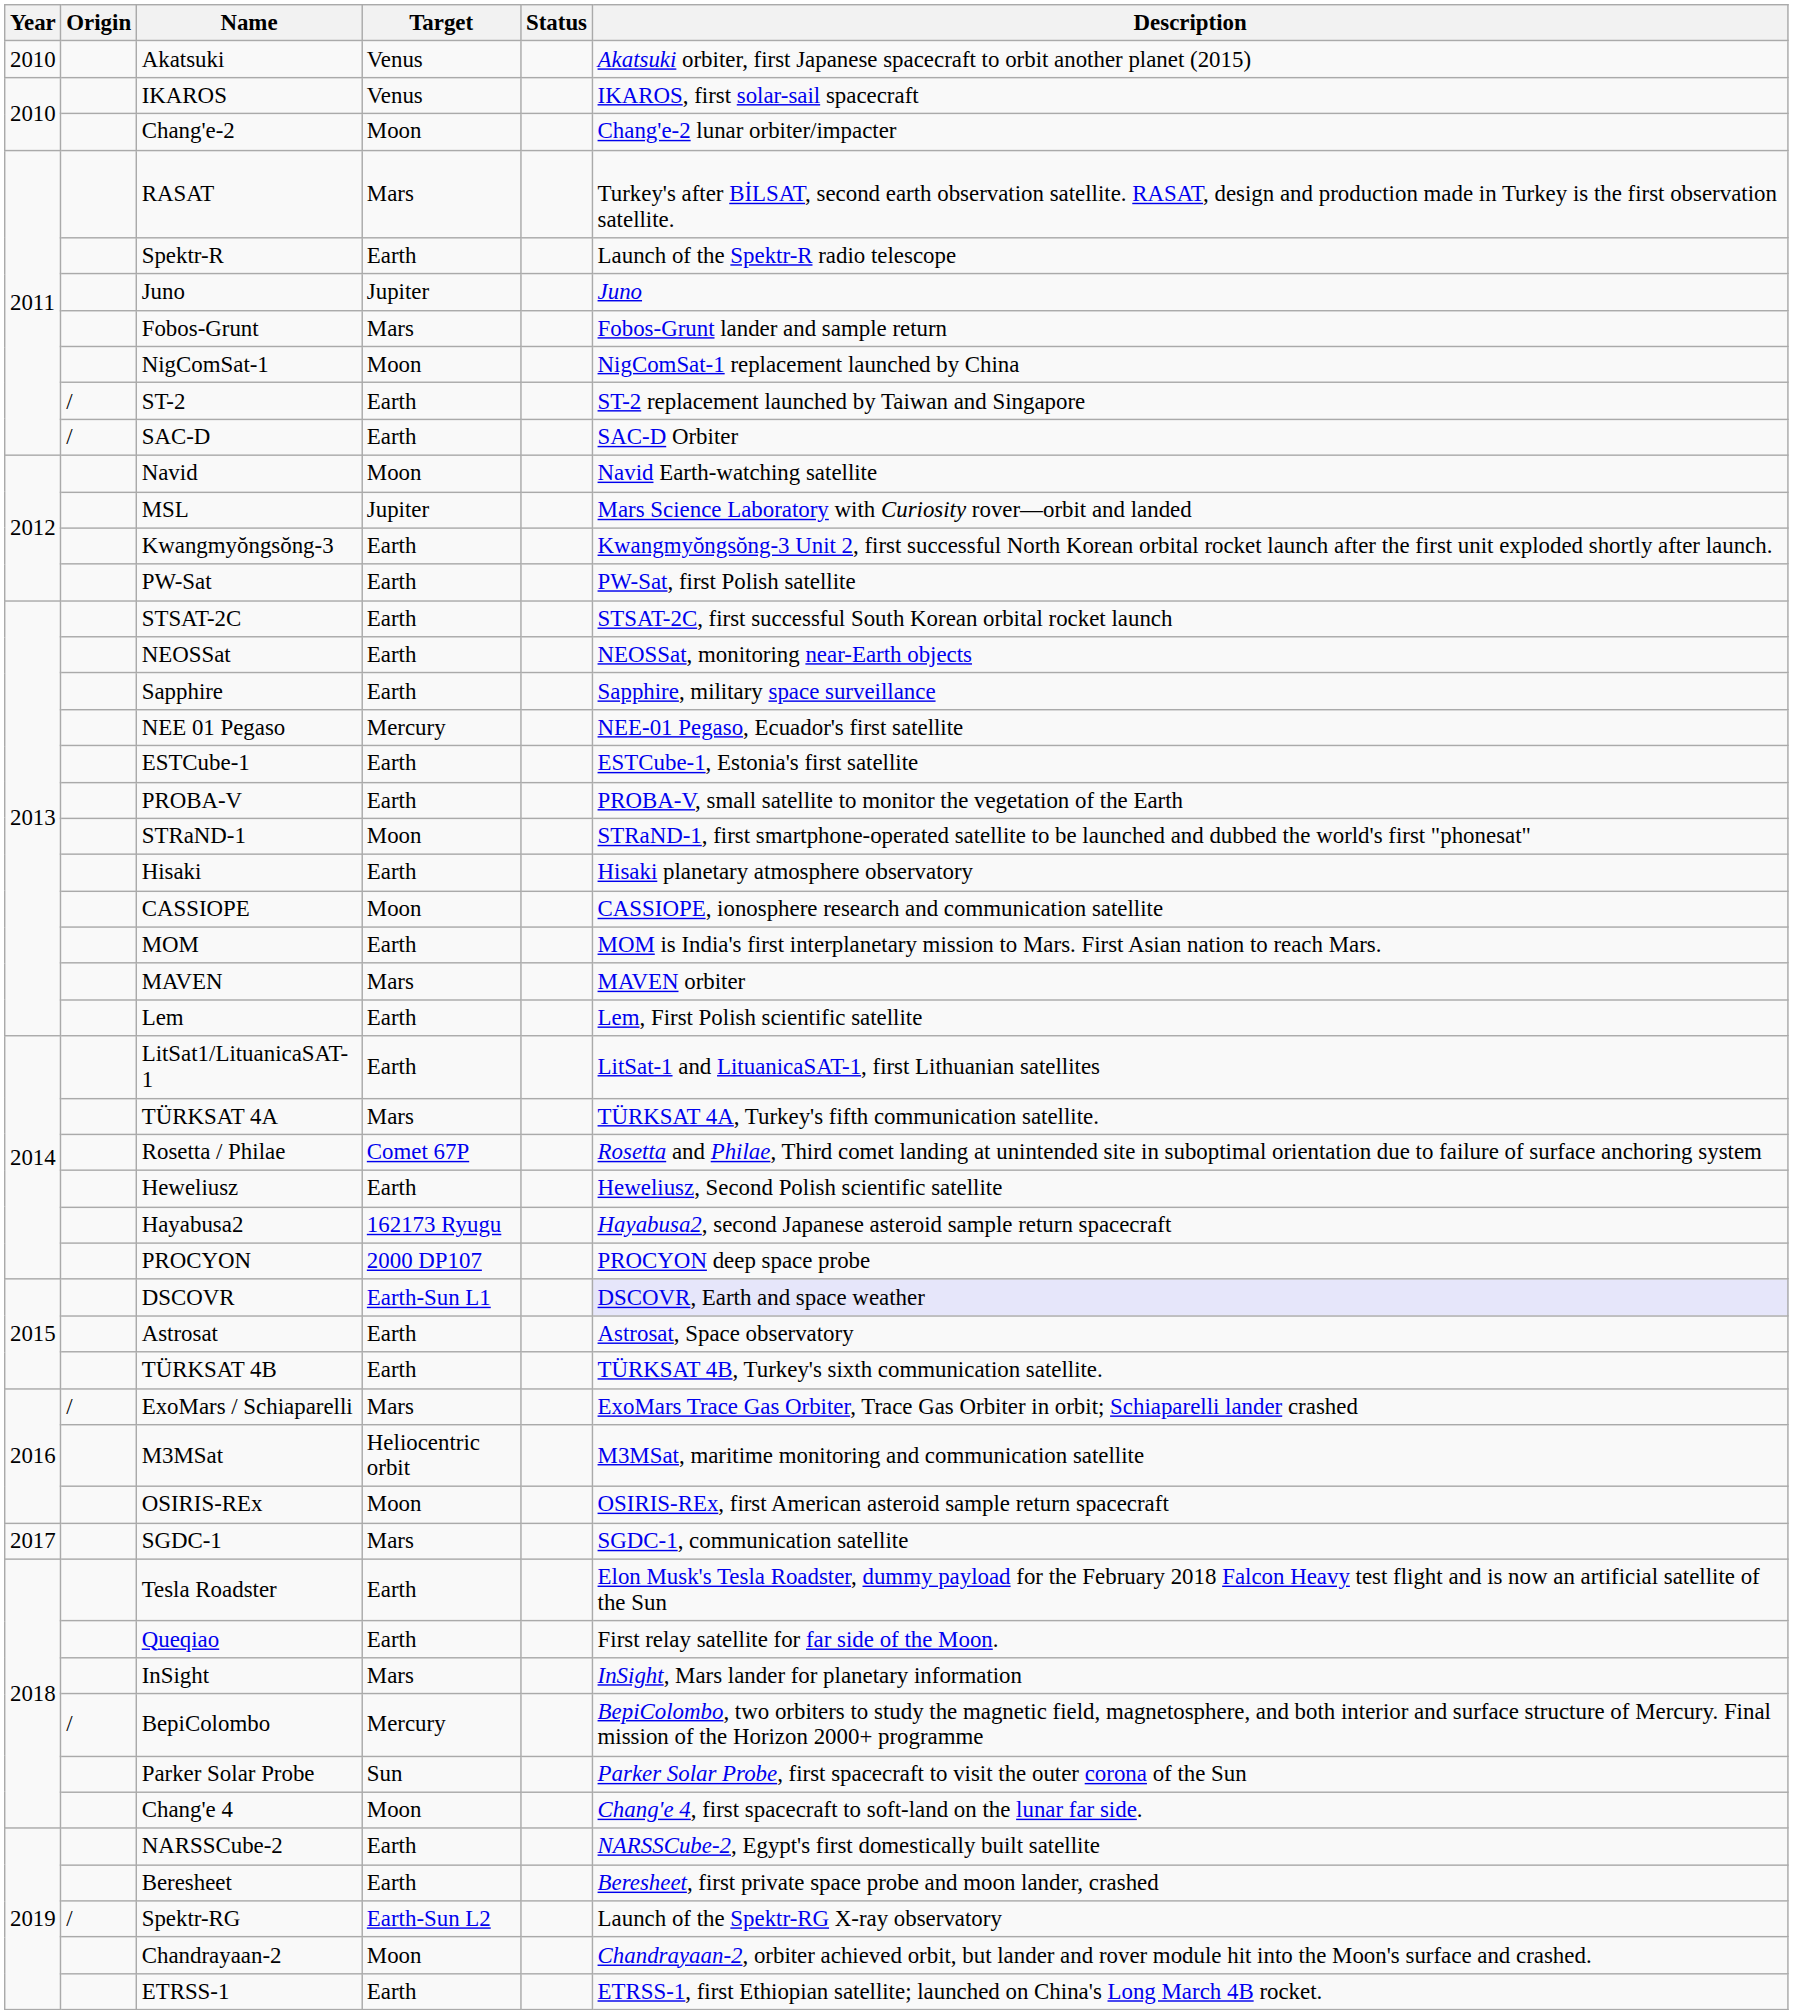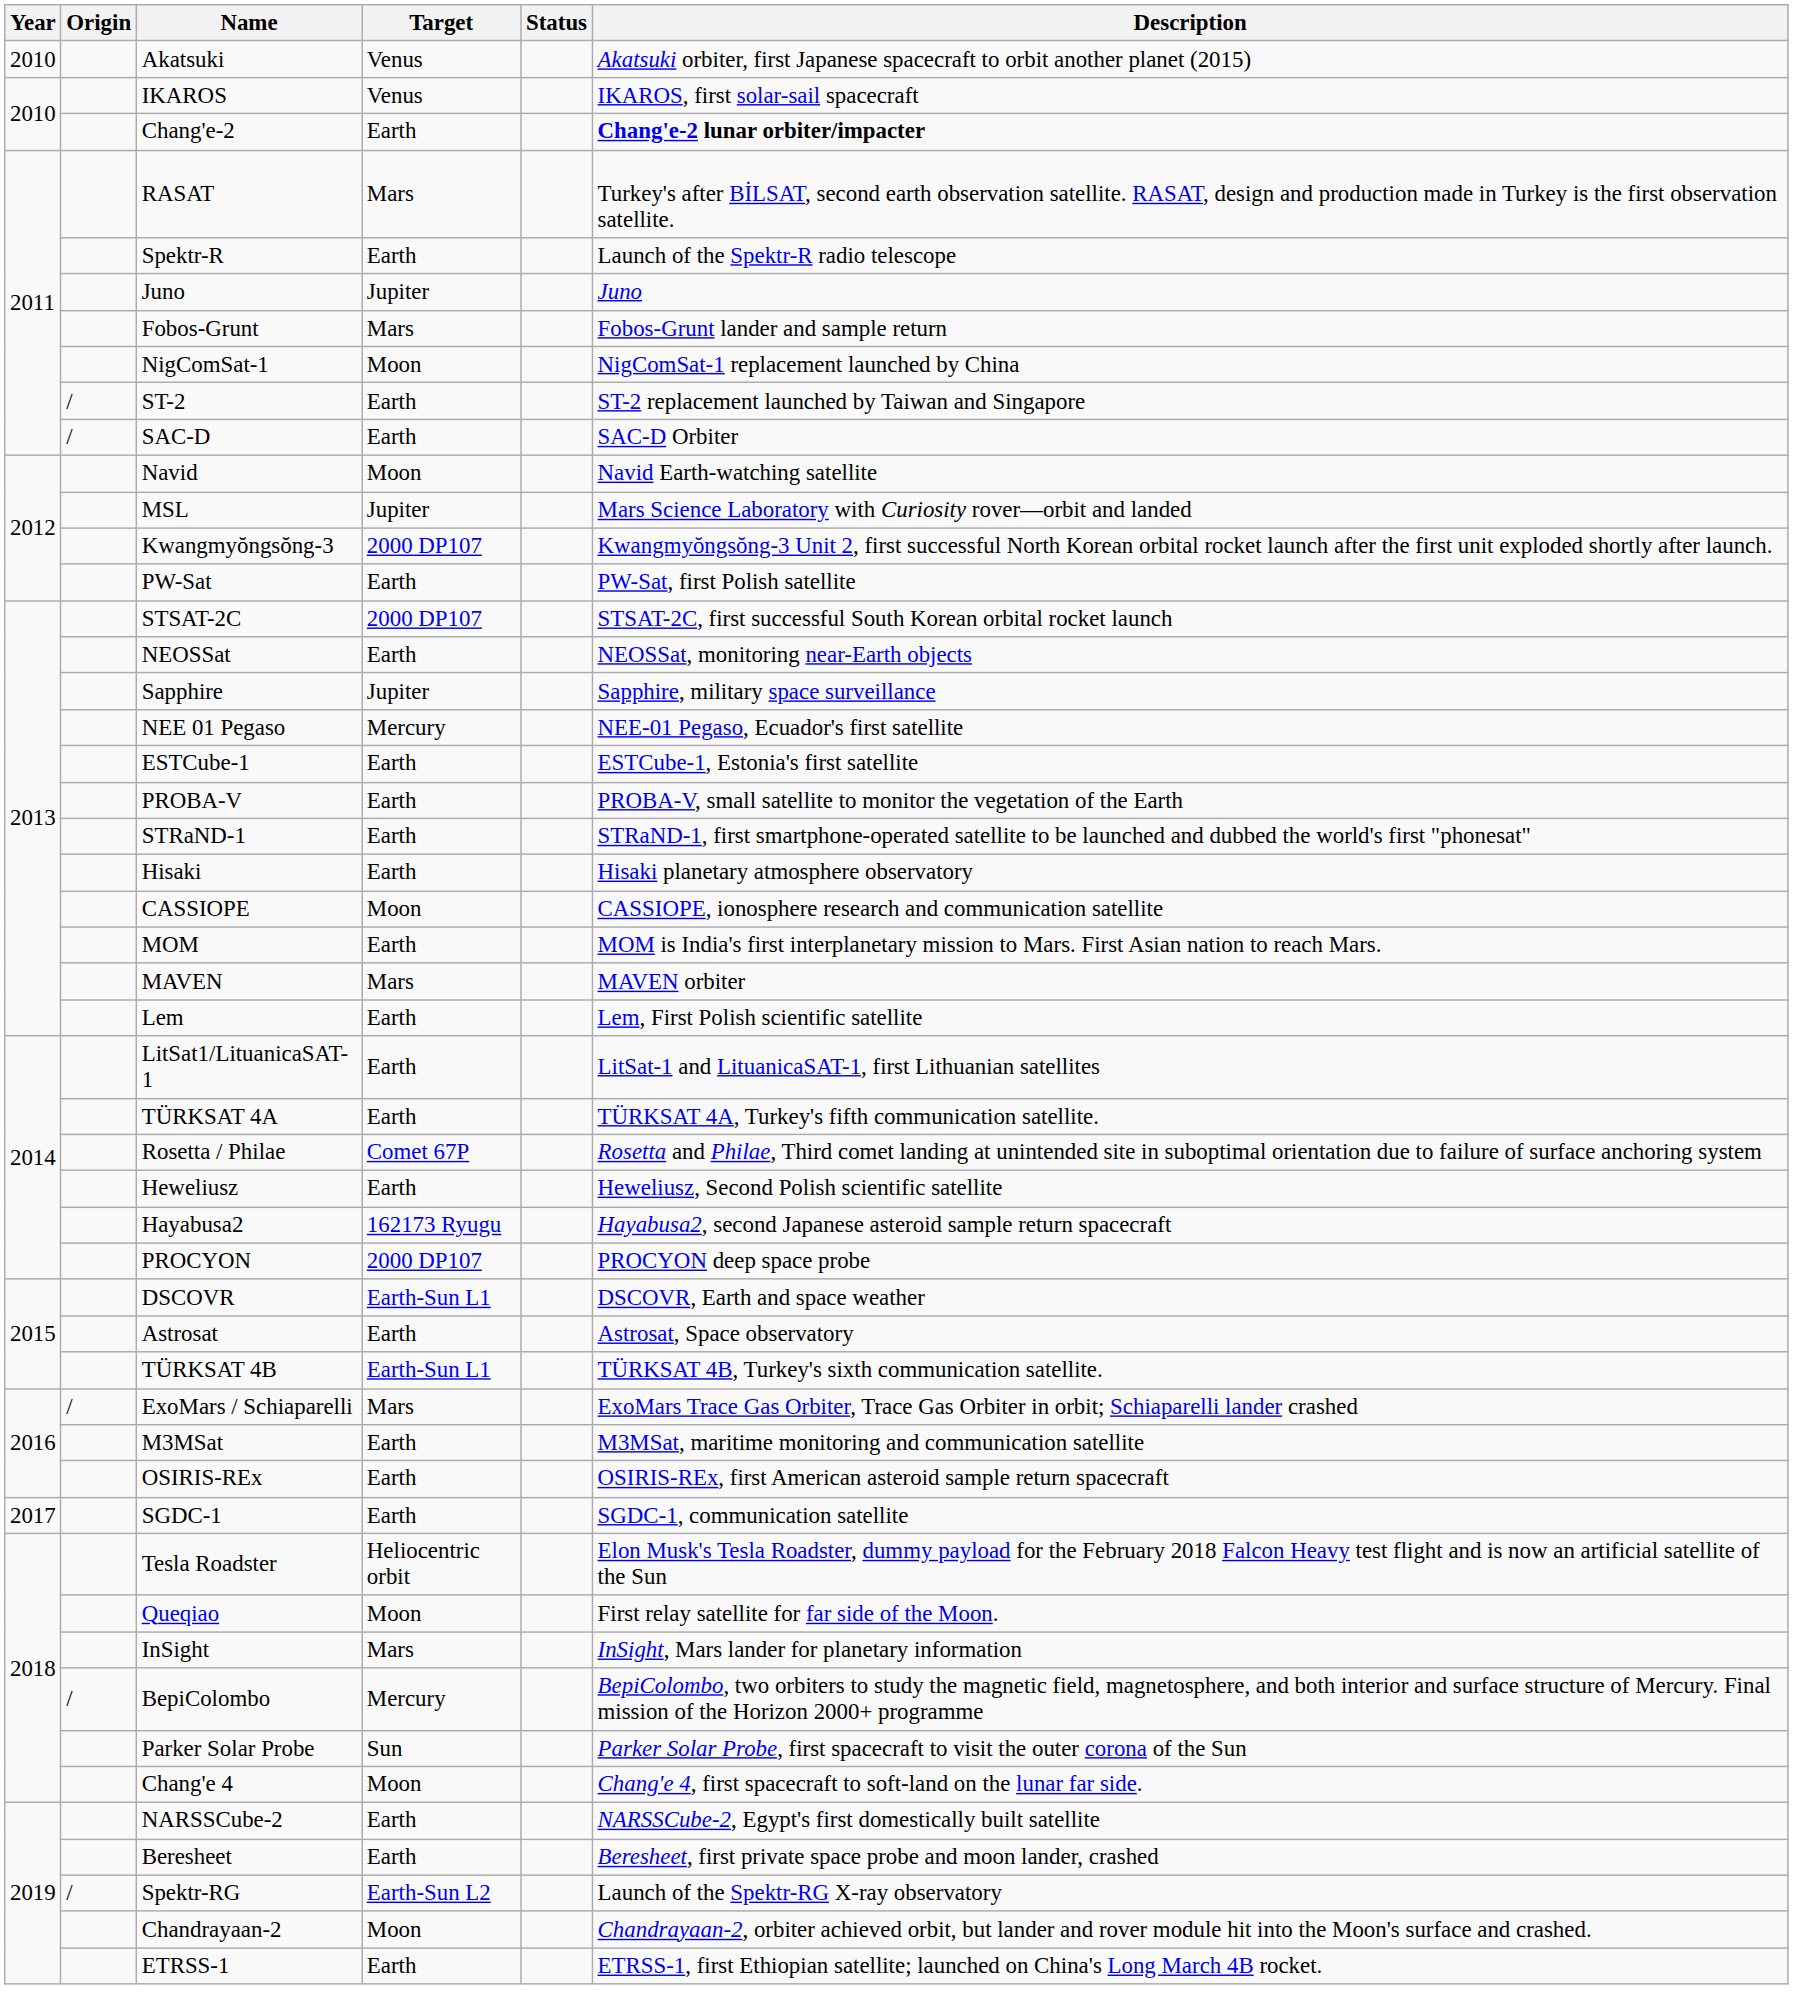 <table class="wikitable sortable mw-collapsible">
 <tr>
 <th scope="col" class="unsortable">Year</th>
 <th scope="col">Origin</th>
 <th scope="col">Name</th>
 <th scope="col">Target</th>
 <th scope="col">Status</th>
 <th scope="col" class="unsortable">Description</th>
 </tr>
 <tr>
 <td>2010</td>
 <td></td>
 <td>Akatsuki</td>
 <td>Venus</td>
 <td></td>
 <td><em><a href='#'>Akatsuki</a></em> orbiter, first Japanese spacecraft to orbit another planet (2015)</td>
 </tr>
 <tr>
 <td rowspan=2>2010</td>
 <td></td>
 <td>IKAROS</td>
 <td>Venus</td>
 <td></td>
 <td><a href='#'>IKAROS</a>, first <a href='#'>solar-sail</a> spacecraft</td>
 </tr>
 <tr>
 <td></td>
 <td>Chang'e-2</td>
-<td>Moon</td>
+<td>Earth</td>
 <td></td>
-<td><a href='#'>Chang'e-2</a> lunar orbiter/impacter</td>
+<td><strong><a href='#'>Chang'e-2</a> lunar orbiter/impacter</strong></td>
 </tr>
 <tr>
 <td rowspan=7>2011</td>
 <td></td>
 <td>RASAT</td>
 <td>Mars</td>
 <td></td>
 <td><br>Turkey's after <a href='#'>BİLSAT</a>, second earth observation satellite. <a href='#'>RASAT</a>, design and production made in Turkey is the first observation satellite.</td>
 </tr>
 <tr>
 <td></td>
 <td>Spektr-R</td>
 <td>Earth</td>
 <td></td>
 <td>Launch of the <a href='#'>Spektr-R</a> radio telescope</td>
 </tr>
 <tr>
 <td></td>
 <td>Juno</td>
 <td>Jupiter</td>
 <td></td>
 <td><em><a href='#'>Juno</a></em></td>
 </tr>
 <tr>
 <td></td>
 <td>Fobos-Grunt</td>
 <td>Mars</td>
 <td></td>
 <td><a href='#'>Fobos-Grunt</a> lander and sample return</td>
 </tr>
 <tr>
 <td></td>
 <td>NigComSat-1</td>
 <td>Moon</td>
 <td></td>
 <td><a href='#'>NigComSat-1</a> replacement launched by China</td>
 </tr>
 <tr>
 <td> / </td>
 <td>ST-2</td>
 <td>Earth</td>
 <td></td>
 <td><a href='#'>ST-2</a> replacement launched by Taiwan and Singapore</td>
 </tr>
 <tr>
 <td> / </td>
 <td>SAC-D</td>
 <td>Earth</td>
 <td></td>
 <td><a href='#'>SAC-D</a> Orbiter</td>
 </tr>
 <tr>
 <td rowspan=4>2012</td>
 <td></td>
 <td>Navid</td>
 <td>Moon</td>
 <td></td>
 <td><a href='#'>Navid</a> Earth-watching satellite</td>
 </tr>
 <tr>
 <td></td>
 <td>MSL</td>
 <td>Jupiter</td>
 <td></td>
 <td><a href='#'>Mars Science Laboratory</a> with <em>Curiosity</em> rover—orbit and landed</td>
 </tr>
 <tr>
 <td></td>
 <td>Kwangmyŏngsŏng-3</td>
-<td>Earth</td>
+<td><a href='#'>2000 DP107</a></td>
 <td></td>
 <td><a href='#'>Kwangmyŏngsŏng-3 Unit 2</a>, first successful North Korean orbital rocket launch after the first unit exploded shortly after launch.</td>
 </tr>
 <tr>
 <td></td>
 <td>PW-Sat</td>
 <td>Earth</td>
 <td></td>
 <td><a href='#'>PW-Sat</a>, first Polish satellite</td>
 </tr>
 <tr>
 <td rowspan=12>2013</td>
 <td></td>
 <td>STSAT-2C</td>
-<td>Earth</td>
+<td><a href='#'>2000 DP107</a></td>
 <td></td>
 <td><a href='#'>STSAT-2C</a>, first successful South Korean orbital rocket launch</td>
 </tr>
 <tr>
 <td></td>
 <td>NEOSSat</td>
 <td>Earth</td>
 <td></td>
 <td><a href='#'>NEOSSat</a>, monitoring <a href='#'>near-Earth objects</a></td>
 </tr>
 <tr>
 <td></td>
 <td>Sapphire</td>
-<td>Earth</td>
+<td>Jupiter</td>
 <td></td>
 <td><a href='#'>Sapphire</a>, military <a href='#'>space surveillance</a></td>
 </tr>
 <tr>
 <td></td>
 <td>NEE 01 Pegaso</td>
 <td>Mercury</td>
 <td></td>
 <td><a href='#'>NEE-01 Pegaso</a>, Ecuador's first satellite</td>
 </tr>
 <tr>
 <td></td>
 <td>ESTCube-1</td>
 <td>Earth</td>
 <td></td>
 <td><a href='#'>ESTCube-1</a>, Estonia's first satellite</td>
 </tr>
 <tr>
 <td></td>
 <td>PROBA-V</td>
 <td>Earth</td>
 <td></td>
 <td><a href='#'>PROBA-V</a>, small satellite to monitor the vegetation of the Earth</td>
 </tr>
 <tr>
 <td></td>
 <td>STRaND-1</td>
-<td>Moon</td>
+<td>Earth</td>
 <td></td>
 <td><a href='#'>STRaND-1</a>, first smartphone-operated satellite to be launched and dubbed the world's first "phonesat"</td>
 </tr>
 <tr>
 <td></td>
 <td>Hisaki</td>
 <td>Earth</td>
 <td></td>
 <td><a href='#'>Hisaki</a>  planetary atmosphere observatory</td>
 </tr>
 <tr>
 <td></td>
 <td>CASSIOPE</td>
 <td>Moon</td>
 <td></td>
 <td><a href='#'>CASSIOPE</a>, ionosphere research and communication satellite</td>
 </tr>
 <tr>
 <td></td>
 <td>MOM</td>
 <td>Earth</td>
 <td></td>
 <td><a href='#'>MOM</a> is India's first interplanetary mission to Mars. First Asian nation to reach Mars.</td>
 </tr>
 <tr>
 <td></td>
 <td>MAVEN</td>
 <td>Mars</td>
 <td></td>
 <td><a href='#'>MAVEN</a> orbiter</td>
 </tr>
 <tr>
 <td></td>
 <td>Lem</td>
 <td>Earth</td>
 <td></td>
 <td><a href='#'>Lem</a>, First Polish scientific satellite</td>
 </tr>
 <tr>
 <td rowspan=6>2014</td>
 <td></td>
 <td>LitSat1/LituanicaSAT-1</td>
 <td>Earth</td>
 <td></td>
 <td><a href='#'>LitSat-1</a> and <a href='#'>LituanicaSAT-1</a>, first Lithuanian satellites</td>
 </tr>
 <tr>
 <td></td>
 <td>TÜRKSAT 4A</td>
-<td>Mars</td>
+<td>Earth</td>
 <td></td>
 <td><a href='#'>TÜRKSAT 4A</a>, Turkey's fifth communication satellite.</td>
 </tr>
 <tr>
 <td></td>
 <td>Rosetta / Philae</td>
 <td><a href='#'>Comet 67P</a></td>
 <td></td>
 <td><em><a href='#'>Rosetta</a></em> and <em><a href='#'>Philae</a></em>, Third comet landing at unintended site in suboptimal orientation due to failure of surface anchoring system</td>
 </tr>
 <tr>
 <td></td>
 <td>Heweliusz</td>
 <td>Earth</td>
 <td></td>
 <td><a href='#'>Heweliusz</a>, Second Polish scientific satellite</td>
 </tr>
 <tr>
 <td></td>
 <td>Hayabusa2</td>
 <td><a href='#'>162173 Ryugu</a></td>
 <td></td>
 <td><em><a href='#'>Hayabusa2</a></em>, second Japanese asteroid sample return spacecraft</td>
 </tr>
 <tr>
 <td></td>
 <td>PROCYON</td>
 <td><a href='#'>2000 DP107</a></td>
 <td></td>
 <td><a href='#'>PROCYON</a> deep space probe</td>
 </tr>
 <tr>
 <td rowspan=3>2015</td>
 <td></td>
 <td>DSCOVR</td>
 <td><a href='#'>Earth-Sun L1</a></td>
 <td></td>
-<td style="background: lavender;"><a href='#'>DSCOVR</a>, Earth and space weather</td>
+<td><a href='#'>DSCOVR</a>, Earth and space weather</td>
 </tr>
 <tr>
 <td></td>
 <td>Astrosat</td>
 <td>Earth</td>
 <td></td>
 <td><a href='#'>Astrosat</a>, Space observatory</td>
 </tr>
 <tr>
 <td></td>
 <td>TÜRKSAT 4B</td>
-<td>Earth</td>
+<td><a href='#'>Earth-Sun L1</a></td>
 <td></td>
 <td><a href='#'>TÜRKSAT 4B</a>, Turkey's sixth communication satellite.</td>
 </tr>
 <tr>
 <td rowspan=3>2016</td>
 <td> / </td>
 <td>ExoMars / Schiaparelli</td>
 <td>Mars</td>
 <td></td>
 <td><a href='#'>ExoMars Trace Gas Orbiter</a>, Trace Gas Orbiter in orbit; <a href='#'>Schiaparelli lander</a> crashed</td>
 </tr>
 <tr>
 <td></td>
 <td>M3MSat</td>
-<td>Heliocentric orbit</td>
+<td>Earth</td>
 <td></td>
 <td><a href='#'>M3MSat</a>, maritime monitoring and communication satellite</td>
 </tr>
 <tr>
 <td></td>
 <td>OSIRIS-REx</td>
-<td>Moon</td>
+<td>Earth</td>
 <td></td>
 <td><a href='#'>OSIRIS-REx</a>, first American asteroid sample return spacecraft</td>
 </tr>
 <tr>
 <td>2017</td>
 <td></td>
 <td>SGDC-1</td>
-<td>Mars</td>
+<td>Earth</td>
 <td></td>
 <td><a href='#'>SGDC-1</a>, communication satellite</td>
 </tr>
 <tr>
 <td rowspan=6>2018</td>
 <td></td>
 <td>Tesla Roadster</td>
-<td>Earth</td>
+<td>Heliocentric orbit</td>
 <td></td>
 <td><a href='#'>Elon Musk's Tesla Roadster</a>, <a href='#'>dummy payload</a> for the February 2018 <a href='#'>Falcon Heavy</a> test flight and is now an artificial satellite of the Sun</td>
 </tr>
 <tr>
 <td></td>
 <td><a href='#'>Queqiao</a></td>
-<td>Earth</td>
+<td>Moon</td>
 <td></td>
 <td>First relay satellite for <a href='#'>far side of the Moon</a>.</td>
 </tr>
 <tr>
 <td>  </td>
 <td>InSight</td>
 <td>Mars</td>
 <td></td>
 <td><em><a href='#'>InSight</a></em>, Mars lander for planetary information</td>
 </tr>
 <tr>
 <td>/</td>
 <td>BepiColombo</td>
 <td>Mercury</td>
 <td></td>
 <td><em><a href='#'>BepiColombo</a></em>, two orbiters to study the magnetic field, magnetosphere, and both interior and surface structure of Mercury. Final mission of the Horizon 2000+ programme</td>
 </tr>
 <tr>
 <td></td>
 <td>Parker Solar Probe</td>
 <td>Sun</td>
 <td></td>
 <td><em><a href='#'>Parker Solar Probe</a></em>, first spacecraft to visit the outer <a href='#'>corona</a> of the Sun</td>
 </tr>
 <tr>
 <td></td>
 <td>Chang'e 4</td>
 <td>Moon</td>
 <td></td>
 <td><em><a href='#'>Chang'e 4</a></em>, first spacecraft to soft-land on the <a href='#'>lunar far side</a>.</td>
 </tr>
 <tr>
 <td rowspan=5>2019</td>
 <td></td>
 <td>NARSSCube-2</td>
 <td>Earth</td>
 <td></td>
 <td><em><a href='#'>NARSSCube-2</a></em>, Egypt's first domestically built satellite</td>
 </tr>
 <tr>
 <td></td>
 <td>Beresheet</td>
 <td>Earth</td>
 <td></td>
 <td><em><a href='#'>Beresheet</a></em>, first private space probe and moon lander, crashed</td>
 </tr>
 <tr>
 <td> / </td>
 <td>Spektr-RG</td>
 <td><a href='#'>Earth-Sun L2</a></td>
 <td></td>
 <td>Launch of the <a href='#'>Spektr-RG</a> X-ray observatory</td>
 </tr>
 <tr>
 <td></td>
 <td>Chandrayaan-2</td>
 <td>Moon</td>
 <td></td>
 <td><em><a href='#'>Chandrayaan-2</a></em>, orbiter achieved orbit, but lander and rover module hit into the Moon's surface and crashed.</td>
 </tr>
 <tr>
 <td></td>
 <td>ETRSS-1</td>
 <td>Earth</td>
 <td></td>
 <td><a href='#'>ETRSS-1</a>, first Ethiopian satellite; launched on China's <a href='#'>Long March 4B</a> rocket.</td>
 </tr>
 </table>
